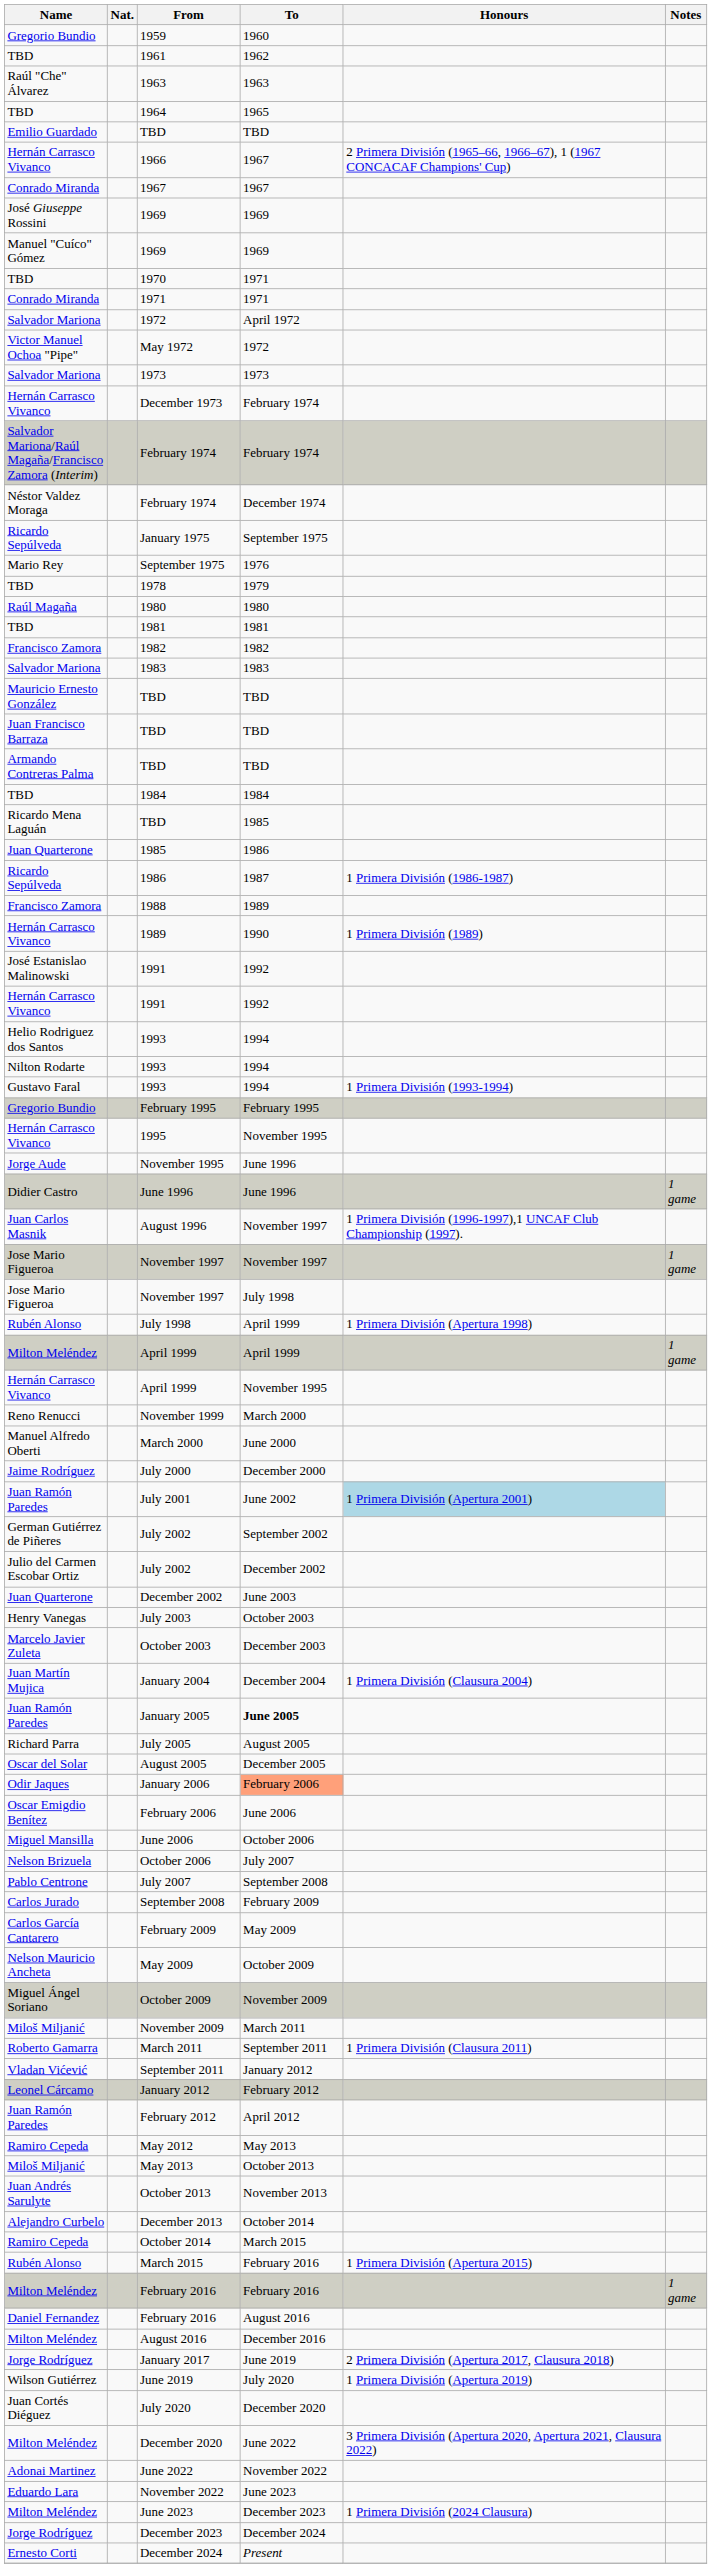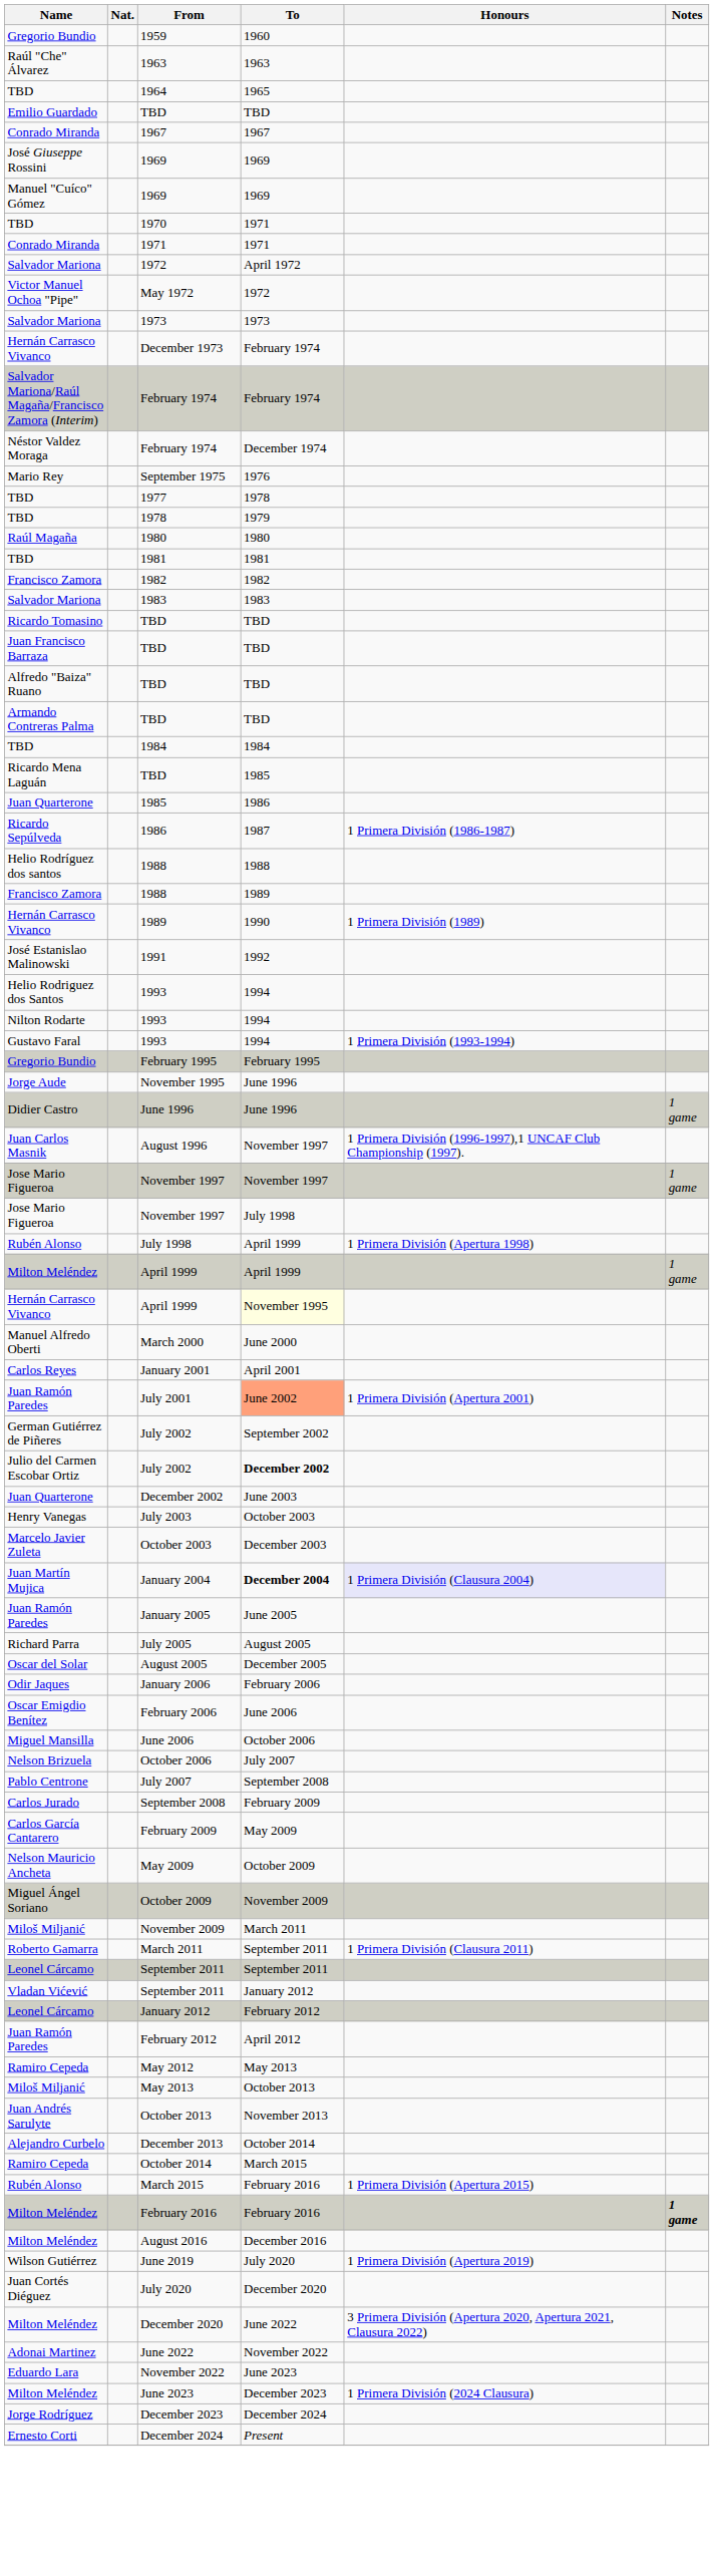 <table class="wikitable sortable">
 <tr>
 <th scope="col" style="width: 90pt;">Name</th>
 <th scope="col" style="width: 5pt;">Nat.</th>
 <th scope="col" style="width: 90pt;">From</th>
 <th scope="col" style="width: 90pt;">To</th>
 <th scope="col">Honours</th>
 <th scope="col" class="unsortable">Notes</th>
 </tr>
 <tr>
 <td><a href='#'>Gregorio Bundio</a></td>
 <td></td>
 <td>1959</td>
 <td>1960</td>
-<td></td>
-<td></td>
-</tr>
-<tr>
-<td>TBD</td>
-<td></td>
-<td>1961</td>
-<td>1962</td>
 <td></td>
 <td></td>
 </tr>
 <tr>
 <td>Raúl "Che" Álvarez</td>
 <td></td>
 <td>1963</td>
 <td>1963</td>
 <td></td>
 <td></td>
 </tr>
 <tr>
 <td>TBD</td>
 <td></td>
 <td>1964</td>
 <td>1965</td>
 <td></td>
 <td></td>
 </tr>
 <tr>
 <td><a href='#'>Emilio Guardado</a></td>
 <td></td>
 <td>TBD</td>
 <td>TBD</td>
 <td></td>
-<td></td>
-</tr>
-<tr>
-<td><a href='#'>Hernán Carrasco Vivanco</a></td>
-<td></td>
-<td>1966</td>
-<td>1967</td>
-<td>2 <a href='#'>Primera División</a> (<a href='#'>1965–66</a>, <a href='#'>1966–67</a>), 1 (<a href='#'>1967 CONCACAF Champions' Cup</a>)</td>
 <td></td>
 </tr>
 <tr>
 <td><a href='#'>Conrado Miranda</a></td>
 <td></td>
 <td>1967</td>
 <td>1967</td>
 <td></td>
 <td></td>
 </tr>
 <tr>
 <td>José <em>Giuseppe</em> Rossini</td>
 <td></td>
 <td>1969</td>
 <td>1969</td>
 <td></td>
 <td></td>
 </tr>
 <tr>
 <td>Manuel "Cuíco" Gómez</td>
 <td></td>
 <td>1969</td>
 <td>1969</td>
 <td></td>
 <td></td>
 </tr>
 <tr>
 <td>TBD</td>
 <td></td>
 <td>1970</td>
 <td>1971</td>
 <td></td>
 <td></td>
 </tr>
 <tr>
 <td><a href='#'>Conrado Miranda</a></td>
 <td></td>
 <td>1971</td>
 <td>1971</td>
 <td></td>
 <td></td>
 </tr>
 <tr>
 <td><a href='#'>Salvador Mariona</a></td>
 <td></td>
 <td>1972</td>
 <td>April 1972</td>
 <td></td>
 <td></td>
 </tr>
 <tr>
 <td><a href='#'>Victor Manuel Ochoa</a> "Pipe"</td>
 <td></td>
 <td>May 1972</td>
 <td>1972</td>
 <td></td>
 <td></td>
 </tr>
 <tr>
 <td><a href='#'>Salvador Mariona</a></td>
 <td></td>
 <td>1973</td>
 <td>1973</td>
 <td></td>
 <td></td>
 </tr>
 <tr>
 <td><a href='#'>Hernán Carrasco Vivanco</a></td>
 <td></td>
 <td>December 1973</td>
 <td>February 1974</td>
 <td></td>
 <td></td>
 </tr>
 <tr bgcolor="#CFCFC4">
 <td><a href='#'>Salvador Mariona</a>/<a href='#'>Raúl Magaña</a>/<a href='#'>Francisco Zamora</a> (<em>Interim</em>)</td>
 <td></td>
 <td>February 1974</td>
 <td>February 1974</td>
 <td></td>
 <td></td>
 </tr>
 <tr>
 <td>Néstor Valdez Moraga</td>
 <td></td>
 <td>February 1974</td>
 <td>December 1974</td>
 <td></td>
 <td></td>
 </tr>
 <tr>
-<td><a href='#'>Ricardo Sepúlveda</a></td>
+<td>Mario Rey</td>
 <td></td>
-<td>January 1975</td>
 <td>September 1975</td>
+<td>1976</td>
 <td></td>
 <td></td>
 </tr>
 <tr>
-<td>Mario Rey</td>
+<td>TBD</td>
 <td></td>
-<td>September 1975</td>
-<td>1976</td>
+<td>1977</td>
+<td>1978</td>
 <td></td>
 <td></td>
 </tr>
 <tr>
 <td>TBD</td>
 <td></td>
 <td>1978</td>
 <td>1979</td>
 <td></td>
 <td></td>
 </tr>
 <tr>
 <td><a href='#'>Raúl Magaña</a></td>
 <td></td>
 <td>1980</td>
 <td>1980</td>
 <td></td>
 <td></td>
 </tr>
 <tr>
 <td>TBD</td>
 <td></td>
 <td>1981</td>
 <td>1981</td>
 <td></td>
 <td></td>
 </tr>
 <tr>
 <td><a href='#'>Francisco Zamora</a></td>
 <td> </td>
 <td>1982</td>
 <td>1982</td>
 <td></td>
 <td></td>
 </tr>
 <tr>
 <td><a href='#'>Salvador Mariona</a></td>
 <td></td>
 <td>1983</td>
 <td>1983</td>
 <td></td>
 <td></td>
 </tr>
 <tr>
-<td><a href='#'>Mauricio Ernesto González</a></td>
+<td><a href='#'>Ricardo Tomasino</a></td>
 <td></td>
 <td>TBD</td>
 <td>TBD</td>
 <td></td>
 <td></td>
 </tr>
 <tr>
 <td><a href='#'>Juan Francisco Barraza</a></td>
+<td></td>
+<td>TBD</td>
+<td>TBD</td>
+<td></td>
+<td></td>
+</tr>
+<tr>
+<td>Alfredo "Baiza" Ruano</td>
 <td></td>
 <td>TBD</td>
 <td>TBD</td>
 <td></td>
 <td></td>
 </tr>
 <tr>
 <td><a href='#'>Armando Contreras Palma</a></td>
 <td></td>
 <td>TBD</td>
 <td>TBD</td>
 <td></td>
 <td></td>
 </tr>
 <tr>
 <td>TBD</td>
 <td></td>
 <td>1984</td>
 <td>1984</td>
 <td></td>
 <td></td>
 </tr>
 <tr>
 <td>Ricardo Mena Laguán</td>
 <td></td>
 <td>TBD</td>
 <td>1985</td>
 <td></td>
 <td></td>
 </tr>
 <tr>
 <td><a href='#'>Juan Quarterone</a></td>
 <td></td>
 <td>1985</td>
 <td>1986</td>
 <td></td>
 <td></td>
 </tr>
 <tr>
 <td><a href='#'>Ricardo Sepúlveda</a></td>
 <td></td>
 <td>1986</td>
 <td>1987</td>
 <td>1 <a href='#'>Primera División</a> (<a href='#'>1986-1987</a>)</td>
 <td></td>
 </tr>
 <tr>
+<td>Helio Rodríguez dos santos</td>
+<td></td>
+<td>1988</td>
+<td>1988</td>
+<td></td>
+<td></td>
+</tr>
+<tr>
 <td><a href='#'>Francisco Zamora</a></td>
 <td> </td>
 <td>1988</td>
 <td>1989</td>
 <td></td>
 <td></td>
 </tr>
 <tr>
 <td><a href='#'>Hernán Carrasco Vivanco</a></td>
 <td></td>
 <td>1989</td>
 <td>1990</td>
 <td>1 <a href='#'>Primera División</a> (<a href='#'>1989</a>)</td>
 <td></td>
 </tr>
 <tr>
 <td>José Estanislao Malinowski</td>
-<td></td>
-<td>1991</td>
-<td>1992</td>
-<td></td>
-<td></td>
-</tr>
-<tr>
-<td><a href='#'>Hernán Carrasco Vivanco</a></td>
 <td></td>
 <td>1991</td>
 <td>1992</td>
 <td></td>
 <td></td>
 </tr>
 <tr>
 <td>Helio Rodriguez dos Santos</td>
 <td></td>
 <td>1993</td>
 <td>1994</td>
 <td></td>
 <td></td>
 </tr>
 <tr>
 <td>Nilton Rodarte</td>
 <td></td>
 <td>1993</td>
 <td>1994</td>
 <td></td>
 <td></td>
 </tr>
 <tr>
 <td>Gustavo Faral</td>
 <td></td>
 <td>1993</td>
 <td>1994</td>
 <td>1 <a href='#'>Primera División</a> (<a href='#'>1993-1994</a>)</td>
 <td></td>
 </tr>
 <tr bgcolor="#CFCFC4">
 <td><a href='#'>Gregorio Bundio</a></td>
 <td></td>
 <td>February 1995</td>
 <td>February 1995</td>
-<td></td>
-<td></td>
-</tr>
-<tr>
-<td><a href='#'>Hernán Carrasco Vivanco</a></td>
-<td></td>
-<td>1995</td>
-<td>November 1995</td>
 <td></td>
 <td></td>
 </tr>
 <tr>
 <td><a href='#'>Jorge Aude</a></td>
 <td></td>
 <td>November 1995</td>
 <td>June 1996</td>
 <td></td>
 <td></td>
 </tr>
 <tr bgcolor="#CFCFC4">
 <td>Didier Castro</td>
 <td></td>
 <td>June 1996</td>
 <td>June 1996</td>
 <td></td>
 <td><em>1 game</em></td>
 </tr>
 <tr>
 <td><a href='#'>Juan Carlos Masnik</a></td>
 <td></td>
 <td>August 1996</td>
 <td>November 1997</td>
 <td>1 <a href='#'>Primera División</a> (<a href='#'>1996-1997</a>),1  <a href='#'>UNCAF Club Championship</a> (<a href='#'>1997</a>).</td>
 <td></td>
 </tr>
 <tr bgcolor="#CFCFC4">
 <td>Jose Mario Figueroa</td>
 <td></td>
 <td>November 1997</td>
 <td>November 1997</td>
 <td></td>
 <td><em>1 game</em></td>
 </tr>
 <tr>
 <td>Jose Mario Figueroa</td>
 <td></td>
 <td>November 1997</td>
 <td>July 1998</td>
 <td></td>
 <td></td>
 </tr>
 <tr>
 <td><a href='#'>Rubén Alonso</a></td>
 <td></td>
 <td>July 1998</td>
 <td>April 1999</td>
 <td>1 <a href='#'>Primera División</a> (<a href='#'>Apertura 1998</a>)</td>
 <td></td>
 </tr>
 <tr bgcolor="#CFCFC4">
 <td><a href='#'>Milton Meléndez</a></td>
 <td></td>
 <td>April 1999</td>
 <td>April 1999</td>
 <td></td>
 <td><em>1 game</em></td>
 </tr>
 <tr>
 <td><a href='#'>Hernán Carrasco Vivanco</a></td>
 <td></td>
 <td>April 1999</td>
-<td>November 1995</td>
-<td></td>
-<td></td>
-</tr>
-<tr>
-<td>Reno Renucci</td>
-<td> </td>
-<td>November 1999</td>
-<td>March 2000</td>
+<td style="background: lightyellow;">November 1995</td>
 <td></td>
 <td></td>
 </tr>
 <tr>
 <td>Manuel Alfredo Oberti</td>
 <td></td>
 <td>March 2000</td>
 <td>June 2000</td>
 <td></td>
 <td></td>
 </tr>
 <tr>
-<td><a href='#'>Jaime Rodríguez</a></td>
+<td><a href='#'>Carlos Reyes</a></td>
 <td></td>
-<td>July 2000</td>
-<td>December 2000</td>
+<td>January 2001</td>
+<td>April 2001</td>
 <td></td>
 <td></td>
 </tr>
 <tr>
 <td><a href='#'>Juan Ramón Paredes</a></td>
 <td></td>
 <td>July 2001</td>
-<td>June 2002</td>
-<td style="background: lightblue;">1 <a href='#'>Primera División</a> (<a href='#'>Apertura 2001</a>)</td>
+<td style="background: lightsalmon;">June 2002</td>
+<td>1 <a href='#'>Primera División</a> (<a href='#'>Apertura 2001</a>)</td>
 <td></td>
 </tr>
 <tr>
 <td>German Gutiérrez de Piñeres</td>
 <td></td>
 <td>July 2002</td>
 <td>September 2002</td>
 <td></td>
 <td></td>
 </tr>
 <tr>
 <td>Julio del Carmen Escobar Ortiz</td>
 <td></td>
 <td>July 2002</td>
-<td>December 2002</td>
+<td><strong>December 2002</strong></td>
 <td></td>
 <td></td>
 </tr>
 <tr>
 <td><a href='#'>Juan Quarterone</a></td>
 <td></td>
 <td>December 2002</td>
 <td>June 2003</td>
 <td></td>
 <td></td>
 </tr>
 <tr>
 <td>Henry Vanegas</td>
 <td></td>
 <td>July 2003</td>
 <td>October 2003</td>
 <td></td>
 <td></td>
 </tr>
 <tr>
 <td><a href='#'>Marcelo Javier Zuleta</a></td>
 <td></td>
 <td>October 2003</td>
 <td>December 2003</td>
 <td></td>
 <td></td>
 </tr>
 <tr>
 <td><a href='#'>Juan Martín Mujica</a></td>
 <td></td>
 <td>January 2004</td>
-<td>December 2004</td>
-<td>1 <a href='#'>Primera División</a> (<a href='#'>Clausura 2004</a>)</td>
+<td><strong>December 2004</strong></td>
+<td style="background: lavender;">1 <a href='#'>Primera División</a> (<a href='#'>Clausura 2004</a>)</td>
 <td></td>
 </tr>
 <tr>
 <td><a href='#'>Juan Ramón Paredes</a></td>
 <td></td>
 <td>January 2005</td>
-<td><strong>June 2005</strong></td>
+<td>June 2005</td>
 <td></td>
 <td></td>
 </tr>
 <tr>
 <td>Richard Parra</td>
 <td></td>
 <td>July 2005</td>
 <td>August 2005</td>
 <td></td>
 <td></td>
 </tr>
 <tr>
 <td><a href='#'>Oscar del Solar</a></td>
 <td></td>
 <td>August 2005</td>
 <td>December 2005</td>
 <td></td>
 <td></td>
 </tr>
 <tr>
 <td><a href='#'>Odir Jaques</a></td>
 <td></td>
 <td>January 2006</td>
-<td style="background: lightsalmon;">February 2006</td>
+<td>February 2006</td>
 <td></td>
 <td></td>
 </tr>
 <tr>
 <td><a href='#'>Oscar Emigdio Benítez</a></td>
 <td></td>
 <td>February 2006</td>
 <td>June 2006</td>
 <td></td>
 <td></td>
 </tr>
 <tr>
 <td><a href='#'>Miguel Mansilla</a></td>
 <td></td>
 <td>June 2006</td>
 <td>October 2006</td>
 <td></td>
 <td></td>
 </tr>
 <tr>
 <td><a href='#'>Nelson Brizuela</a></td>
 <td></td>
 <td>October 2006</td>
 <td>July 2007</td>
 <td></td>
 <td></td>
 </tr>
 <tr>
 <td><a href='#'>Pablo Centrone</a></td>
 <td></td>
 <td>July 2007</td>
 <td>September 2008</td>
 <td></td>
 <td></td>
 </tr>
 <tr>
 <td><a href='#'>Carlos Jurado</a></td>
 <td></td>
 <td>September 2008</td>
 <td>February 2009</td>
 <td></td>
 <td></td>
 </tr>
 <tr>
 <td><a href='#'>Carlos García Cantarero</a></td>
 <td></td>
 <td>February 2009</td>
 <td>May 2009</td>
 <td></td>
 <td></td>
 </tr>
 <tr>
 <td><a href='#'>Nelson Mauricio Ancheta</a></td>
 <td></td>
 <td>May 2009</td>
 <td>October 2009</td>
 <td></td>
 <td></td>
 </tr>
 <tr bgcolor="#CFCFC4">
 <td>Miguel Ángel Soriano</td>
 <td></td>
 <td>October 2009</td>
 <td>November 2009</td>
 <td></td>
 <td></td>
 </tr>
 <tr>
 <td><a href='#'>Miloš Miljanić</a></td>
 <td></td>
 <td>November 2009</td>
 <td>March 2011</td>
 <td></td>
 <td></td>
 </tr>
 <tr>
 <td><a href='#'>Roberto Gamarra</a></td>
 <td></td>
 <td>March 2011</td>
 <td>September 2011</td>
 <td>1 <a href='#'>Primera División</a> (<a href='#'>Clausura 2011</a>)</td>
 <td></td>
 </tr>
+<tr bgcolor="#CFCFC4">
+<td><a href='#'>Leonel Cárcamo</a></td>
+<td></td>
+<td>September 2011</td>
+<td>September 2011</td>
+<td></td>
+<td></td>
+</tr>
 <tr>
 <td><a href='#'>Vladan Vićević</a></td>
 <td> </td>
 <td>September 2011</td>
 <td>January 2012</td>
 <td></td>
 <td></td>
 </tr>
 <tr bgcolor="#CFCFC4">
 <td><a href='#'>Leonel Cárcamo</a></td>
 <td></td>
 <td>January 2012</td>
 <td>February 2012</td>
 <td></td>
 <td></td>
 </tr>
 <tr>
 <td><a href='#'>Juan Ramón Paredes</a></td>
 <td></td>
 <td>February 2012</td>
 <td>April 2012</td>
 <td></td>
 <td></td>
 </tr>
 <tr>
 <td><a href='#'>Ramiro Cepeda</a></td>
 <td></td>
 <td>May 2012</td>
 <td>May 2013</td>
 <td></td>
 <td></td>
 </tr>
 <tr>
 <td><a href='#'>Miloš Miljanić</a></td>
 <td></td>
 <td>May 2013</td>
 <td>October 2013</td>
 <td></td>
 <td></td>
 </tr>
 <tr>
 <td><a href='#'>Juan Andrés Sarulyte</a></td>
 <td></td>
 <td>October 2013</td>
 <td>November 2013</td>
 <td></td>
 <td></td>
 </tr>
 <tr>
 <td><a href='#'>Alejandro Curbelo</a></td>
 <td></td>
 <td>December 2013</td>
 <td>October 2014</td>
 <td></td>
 <td></td>
 </tr>
 <tr>
 <td><a href='#'>Ramiro Cepeda</a></td>
 <td></td>
 <td>October 2014</td>
 <td>March 2015</td>
 <td></td>
 <td></td>
 </tr>
 <tr>
 <td><a href='#'>Rubén Alonso</a></td>
 <td></td>
 <td>March 2015</td>
 <td>February 2016</td>
 <td>1 <a href='#'>Primera División</a> (<a href='#'>Apertura 2015</a>)</td>
 <td></td>
 </tr>
 <tr bgcolor="#CFCFC4">
 <td><a href='#'>Milton Meléndez</a></td>
 <td></td>
 <td>February 2016</td>
 <td>February 2016</td>
 <td></td>
-<td><em>1 game</em></td>
-</tr>
-<tr>
-<td><a href='#'>Daniel Fernandez</a></td>
-<td></td>
-<td>February 2016</td>
-<td>August 2016</td>
-<td></td>
-<td></td>
+<td><strong><em>1 game</em></strong></td>
 </tr>
 <tr>
 <td><a href='#'>Milton Meléndez</a></td>
 <td></td>
 <td>August 2016</td>
 <td>December 2016</td>
 <td></td>
-<td></td>
-</tr>
-<tr>
-<td><a href='#'>Jorge Rodríguez</a></td>
-<td></td>
-<td>January 2017</td>
-<td>June 2019</td>
-<td>2 <a href='#'>Primera División</a> (<a href='#'>Apertura 2017</a>, <a href='#'>Clausura 2018</a>)</td>
 <td></td>
 </tr>
 <tr>
 <td>Wilson Gutiérrez</td>
 <td></td>
 <td>June 2019</td>
 <td>July 2020</td>
 <td>1 <a href='#'>Primera División</a> (<a href='#'>Apertura 2019</a>)</td>
 <td></td>
 </tr>
 <tr>
 <td>Juan Cortés Diéguez</td>
 <td></td>
 <td>July 2020</td>
 <td>December 2020</td>
 <td></td>
 <td></td>
 </tr>
 <tr>
 <td><a href='#'>Milton Meléndez</a></td>
 <td></td>
 <td>December 2020</td>
 <td>June 2022</td>
 <td>3 <a href='#'>Primera División</a> (<a href='#'>Apertura 2020</a>, <a href='#'>Apertura 2021</a>, <a href='#'>Clausura 2022</a>)</td>
 <td></td>
 </tr>
 <tr>
 <td><a href='#'>Adonai Martinez</a></td>
 <td></td>
 <td>June 2022</td>
 <td>November 2022</td>
 <td></td>
 <td></td>
 </tr>
 <tr>
 <td><a href='#'>Eduardo Lara</a></td>
 <td></td>
 <td>November 2022</td>
 <td>June 2023</td>
 <td></td>
 <td></td>
 </tr>
 <tr>
 <td><a href='#'>Milton Meléndez</a></td>
 <td></td>
 <td>June 2023</td>
 <td>December 2023</td>
 <td>1 <a href='#'>Primera División</a> (<a href='#'>2024 Clausura</a>)</td>
 <td></td>
 </tr>
 <tr>
 <td><a href='#'>Jorge Rodríguez</a></td>
 <td></td>
 <td>December 2023</td>
 <td>December 2024</td>
 <td></td>
 <td></td>
 </tr>
 <tr>
 <td><a href='#'>Ernesto Corti</a></td>
 <td></td>
 <td>December 2024</td>
 <td><em>Present</em></td>
 <td></td>
 <td></td>
 </tr>
 <tr>
 </tr>
 </table>
